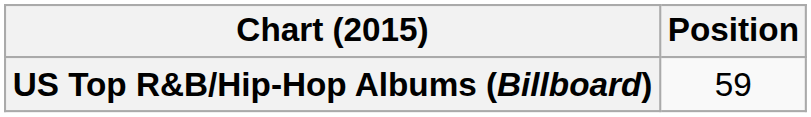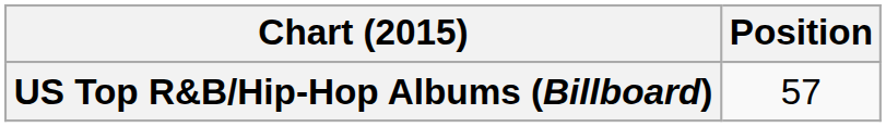 <table class="wikitable plainrowheaders" style="text-align:center;">
 <tr>
 <th scope="col">Chart (2015)</th>
 <th scope="col">Position</th>
 </tr>
 <tr>
 <th scope="row">US Top R&B/Hip-Hop Albums (<em>Billboard</em>)</th>
-<td>59</td>
+<td>57</td>
 </tr>
 </table>
